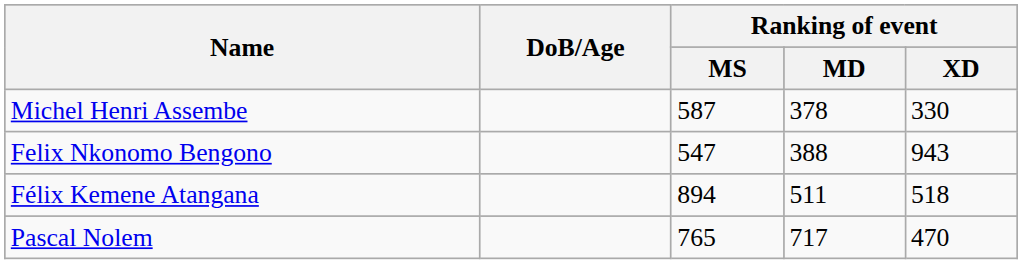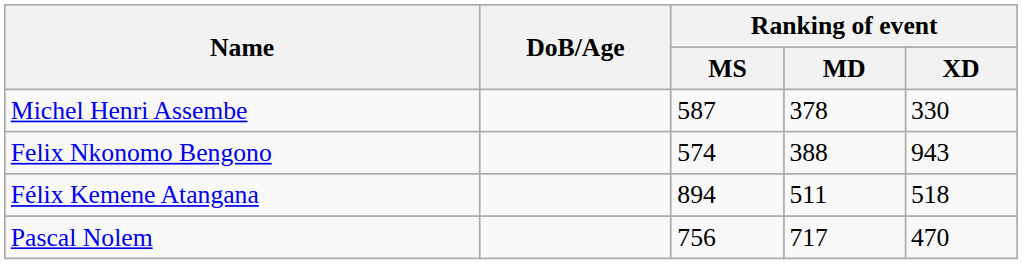 <table class="wikitable" style="width:600px; font-size:95%;">
 <tr>
 <th rowspan="2" align="left">Name</th>
 <th rowspan="2" align="left">DoB/Age</th>
 <th colspan="3" align="center">Ranking of event</th>
 </tr>
 <tr>
 <th align="center">MS</th>
 <th>MD</th>
 <th align="center">XD</th>
 </tr>
 <tr>
 <td><a href='#'>Michel Henri Assembe</a></td>
 <td></td>
 <td>587</td>
 <td>378</td>
 <td>330</td>
 </tr>
 <tr>
 <td><a href='#'>Felix Nkonomo Bengono</a></td>
 <td></td>
-<td>547</td>
+<td>574</td>
 <td>388</td>
 <td>943</td>
 </tr>
 <tr>
 <td><a href='#'>Félix Kemene Atangana</a></td>
 <td></td>
 <td>894</td>
 <td>511</td>
 <td>518</td>
 </tr>
 <tr>
 <td><a href='#'>Pascal Nolem</a></td>
 <td></td>
-<td>765</td>
+<td>756</td>
 <td>717</td>
 <td>470</td>
 </tr>
 </table>
